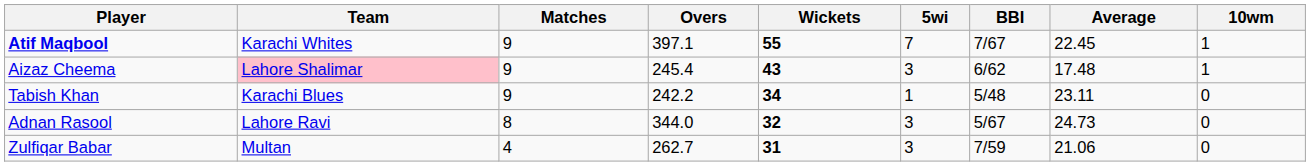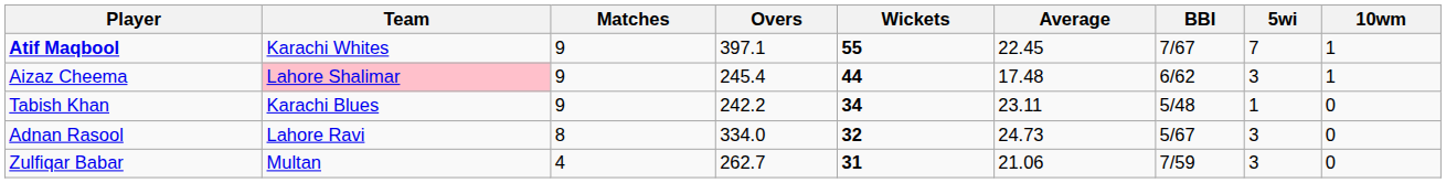 <table class="wikitable" style="width:100%;"  style="text-align: center">
 <tr>
 <th>Player</th>
 <th>Team</th>
 <th>Matches</th>
 <th>Overs</th>
 <th>Wickets</th>
+<th>Average</th>
+<th>BBI</th>
 <th>5wi</th>
-<th>BBI</th>
-<th>Average</th>
 <th>10wm</th>
 </tr>
 <tr>
 <td style="text-align:left"><strong><a href='#'>Atif Maqbool</a></strong></td>
 <td style="text-align:left"><a href='#'>Karachi Whites</a></td>
 <td>9</td>
 <td>397.1</td>
 <td><strong>55</strong></td>
+<td>22.45</td>
+<td>7/67</td>
 <td>7</td>
-<td>7/67</td>
-<td>22.45</td>
 <td>1</td>
 </tr>
 <tr>
 <td style="text-align:left"><a href='#'>Aizaz Cheema</a></td>
 <td style="background: pink; text-align:left"><a href='#'>Lahore Shalimar</a></td>
 <td>9</td>
 <td>245.4</td>
-<td><strong>43</strong></td>
+<td><strong>44</strong></td>
+<td>17.48</td>
+<td>6/62</td>
 <td>3</td>
-<td>6/62</td>
-<td>17.48</td>
 <td>1</td>
 </tr>
 <tr>
 <td style="text-align:left"><a href='#'>Tabish Khan</a></td>
 <td style="text-align:left"><a href='#'>Karachi Blues</a></td>
 <td>9</td>
 <td>242.2</td>
 <td><strong>34</strong></td>
+<td>23.11</td>
+<td>5/48</td>
 <td>1</td>
-<td>5/48</td>
-<td>23.11</td>
 <td>0</td>
 </tr>
 <tr>
 <td style="text-align:left"><a href='#'>Adnan Rasool</a></td>
 <td style="text-align:left"><a href='#'>Lahore Ravi</a></td>
 <td>8</td>
-<td>344.0</td>
+<td>334.0</td>
 <td><strong>32</strong></td>
+<td>24.73</td>
+<td>5/67</td>
 <td>3</td>
-<td>5/67</td>
-<td>24.73</td>
 <td>0</td>
 </tr>
 <tr>
 <td style="text-align:left"><a href='#'>Zulfiqar Babar</a></td>
 <td style="text-align:left"><a href='#'>Multan</a></td>
 <td>4</td>
 <td>262.7</td>
 <td><strong>31</strong></td>
+<td>21.06</td>
+<td>7/59</td>
 <td>3</td>
-<td>7/59</td>
-<td>21.06</td>
 <td>0</td>
 </tr>
 </table>
